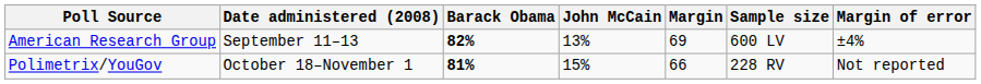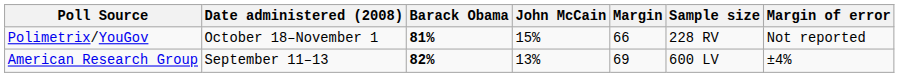 <table class="wikitable collapsible" !width="90%">
 <tr valign="bottom">
 <th>Poll Source</th>
 <th>Date administered (2008)</th>
 <th>Barack Obama</th>
 <th>John McCain</th>
 <th>Margin</th>
 <th>Sample size</th>
 <th>Margin of error</th>
 </tr>
 <tr>
+<td><a href='#'>Polimetrix</a>/<a href='#'>YouGov</a></td>
+<td>October 18–November 1</td>
+<td><strong>81%</strong></td>
+<td>15%</td>
+<td>66</td>
+<td>228 RV</td>
+<td>Not reported</td>
+</tr>
+<tr>
 <td><a href='#'>American Research Group</a></td>
 <td>September 11–13</td>
 <td><strong>82%</strong></td>
 <td>13%</td>
 <td>69</td>
 <td>600 LV</td>
 <td>±4%</td>
 </tr>
-<tr>
-<td><a href='#'>Polimetrix</a>/<a href='#'>YouGov</a></td>
-<td>October 18–November 1</td>
-<td><strong>81%</strong></td>
-<td>15%</td>
-<td>66</td>
-<td>228 RV</td>
-<td>Not reported</td>
-</tr>
 </table>
